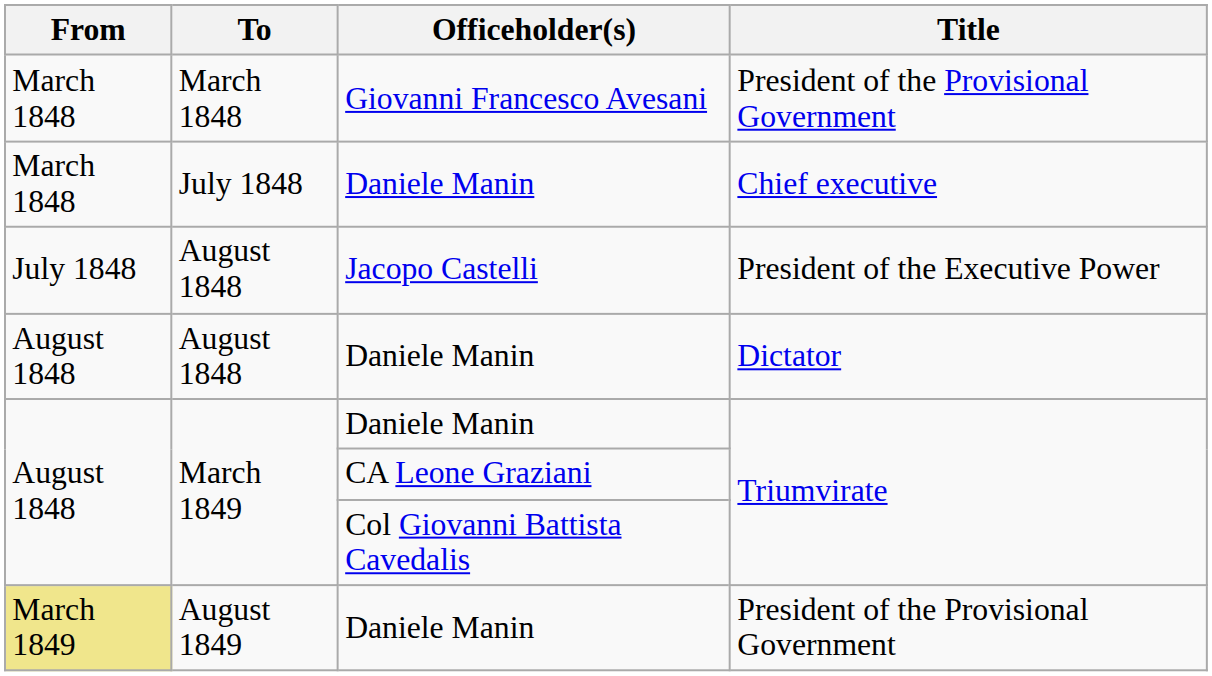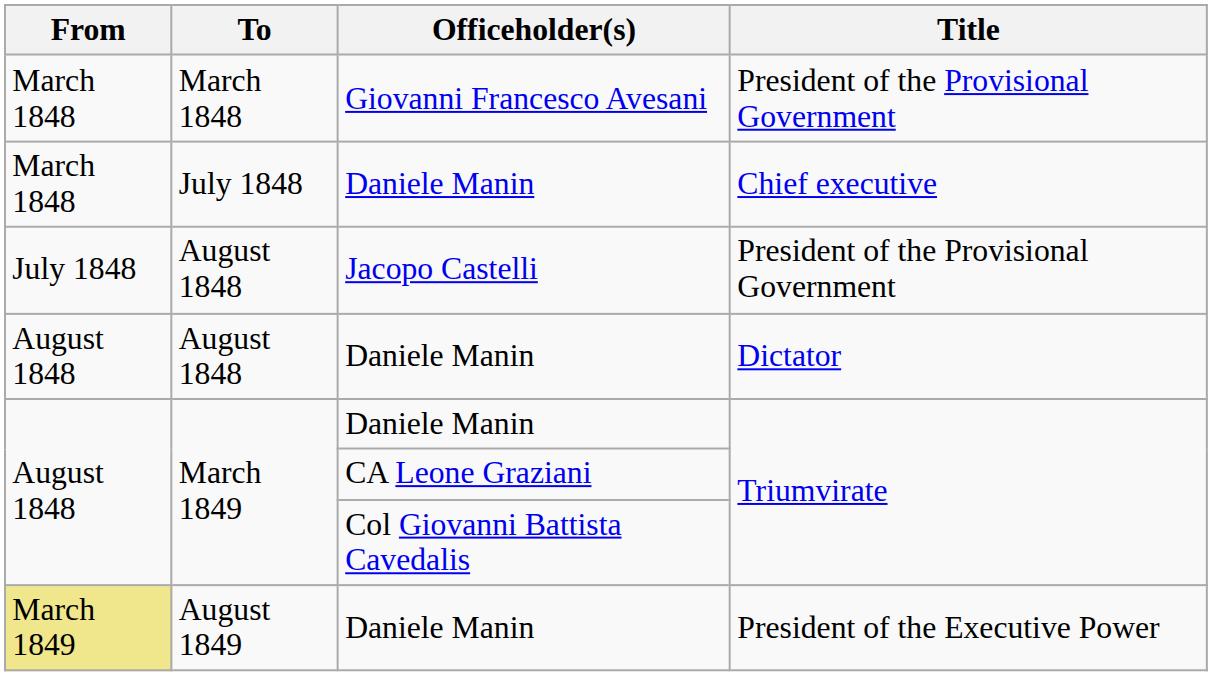 <table class="wikitable">
 <tr>
 <th scope="col">From</th>
 <th scope="col">To</th>
 <th scope="col">Officeholder(s)</th>
 <th scope="col">Title</th>
 </tr>
 <tr>
 <td>March 1848</td>
 <td>March 1848</td>
 <td><a href='#'>Giovanni Francesco Avesani</a></td>
 <td>President of the <a href='#'>Provisional Government</a></td>
 </tr>
 <tr>
 <td>March 1848</td>
 <td>July 1848</td>
 <td><a href='#'>Daniele Manin</a></td>
 <td><a href='#'>Chief executive</a></td>
 </tr>
 <tr>
 <td>July 1848</td>
 <td>August 1848</td>
 <td><a href='#'>Jacopo Castelli</a></td>
-<td>President of the Executive Power</td>
+<td>President of the Provisional Government</td>
 </tr>
 <tr>
 <td>August 1848</td>
 <td>August 1848</td>
 <td>Daniele Manin</td>
 <td><a href='#'>Dictator</a></td>
 </tr>
 <tr>
 <td rowspan=3>August 1848</td>
 <td rowspan=3>March 1849</td>
 <td>Daniele Manin</td>
 <td rowspan=3><a href='#'>Triumvirate</a></td>
 </tr>
 <tr>
 <td>CA <a href='#'>Leone Graziani</a></td>
 </tr>
 <tr>
 <td>Col <a href='#'>Giovanni Battista Cavedalis</a></td>
 </tr>
 <tr>
 <td style="background: khaki;">March 1849</td>
 <td>August 1849</td>
 <td>Daniele Manin</td>
-<td>President of the Provisional Government</td>
+<td>President of the Executive Power</td>
 </tr>
 </table>
